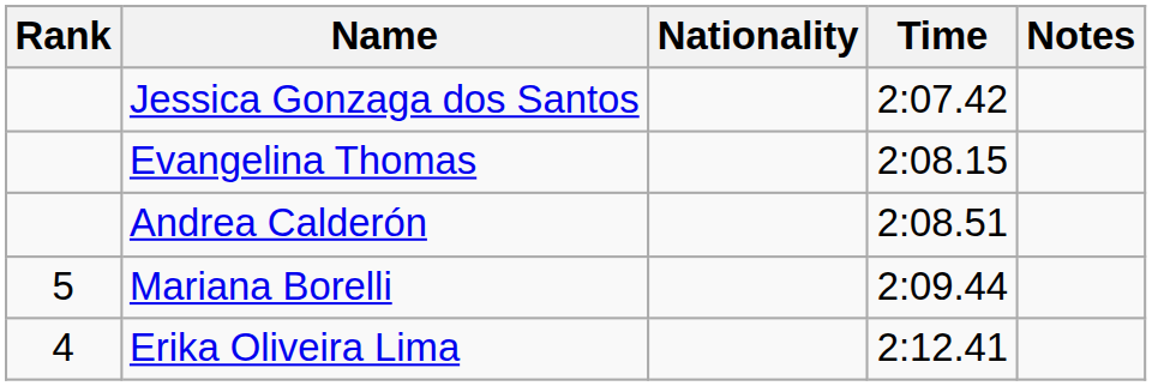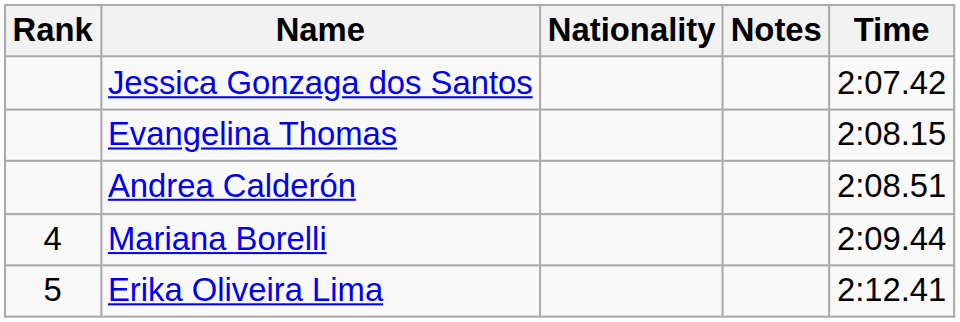 <table class="wikitable sortable" style="text-align:center">
 <tr>
 <th>Rank</th>
 <th>Name</th>
 <th>Nationality</th>
+<th>Notes</th>
 <th>Time</th>
-<th>Notes</th>
 </tr>
 <tr>
 <td align=center></td>
 <td align=left><a href='#'>Jessica Gonzaga dos Santos</a></td>
 <td align=left></td>
+<td></td>
 <td>2:07.42</td>
-<td></td>
 </tr>
 <tr>
 <td align=center></td>
 <td align=left><a href='#'>Evangelina Thomas</a></td>
 <td align=left></td>
+<td></td>
 <td>2:08.15</td>
-<td></td>
 </tr>
 <tr>
 <td align=center></td>
 <td align=left><a href='#'>Andrea Calderón</a></td>
 <td align=left></td>
+<td></td>
 <td>2:08.51</td>
+</tr>
+<tr>
+<td align=center>4</td>
+<td align=left><a href='#'>Mariana Borelli</a></td>
+<td align=left></td>
 <td></td>
+<td>2:09.44</td>
 </tr>
 <tr>
 <td align=center>5</td>
-<td align=left><a href='#'>Mariana Borelli</a></td>
-<td align=left></td>
-<td>2:09.44</td>
-<td></td>
-</tr>
-<tr>
-<td align=center>4</td>
 <td align=left><a href='#'>Erika Oliveira Lima</a></td>
 <td align=left></td>
+<td></td>
 <td>2:12.41</td>
-<td></td>
 </tr>
 </table>
